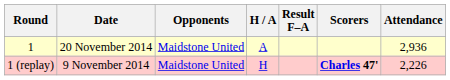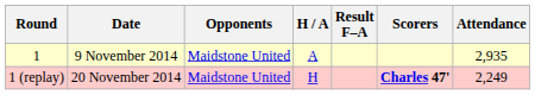 <table class="wikitable" style="text-align:center">
 <tr>
 <th>Round</th>
 <th>Date</th>
 <th>Opponents</th>
 <th>H / A</th>
 <th>Result<br>F–A</th>
 <th>Scorers</th>
 <th>Attendance</th>
 </tr>
 <tr bgcolor="#ffffcc">
 <td>1</td>
-<td>20 November 2014</td>
+<td>9 November 2014</td>
 <td><a href='#'>Maidstone United</a></td>
 <td><a href='#'>A</a></td>
 <td></td>
 <td></td>
-<td>2,936</td>
+<td>2,935</td>
 </tr>
 <tr bgcolor="#ffcccc">
 <td>1 (replay)</td>
-<td>9 November 2014</td>
+<td>20 November 2014</td>
 <td><a href='#'>Maidstone United</a></td>
 <td><a href='#'>H</a></td>
 <td></td>
 <td><strong><a href='#'>Charles</a> 47'</strong></td>
-<td>2,226</td>
+<td>2,249</td>
 </tr>
 </table>
